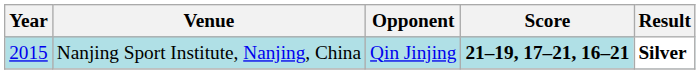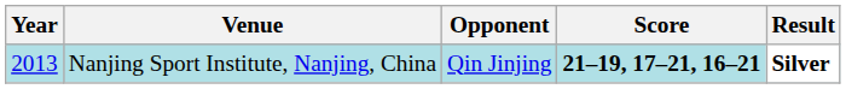 <table class="sortable wikitable" style="font-size: 90%">
 <tr>
 <th>Year</th>
 <th>Venue</th>
 <th>Opponent</th>
 <th>Score</th>
 <th>Result</th>
 </tr>
 <tr style="background:#B0E0E6">
-<td align="center"><a href='#'>2015</a></td>
+<td align="center"><a href='#'>2013</a></td>
 <td align="left">Nanjing Sport Institute, <a href='#'>Nanjing</a>, China</td>
 <td align="left"> <a href='#'>Qin Jinjing</a></td>
 <td align="left"><strong>21–19, 17–21, 16–21</strong></td>
 <td style="text-align:left; background:white"> <strong>Silver</strong></td>
 </tr>
 </table>
